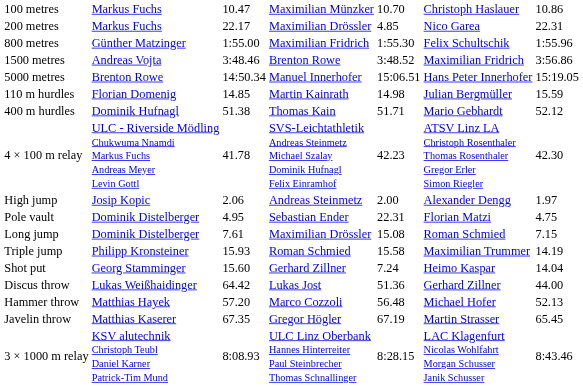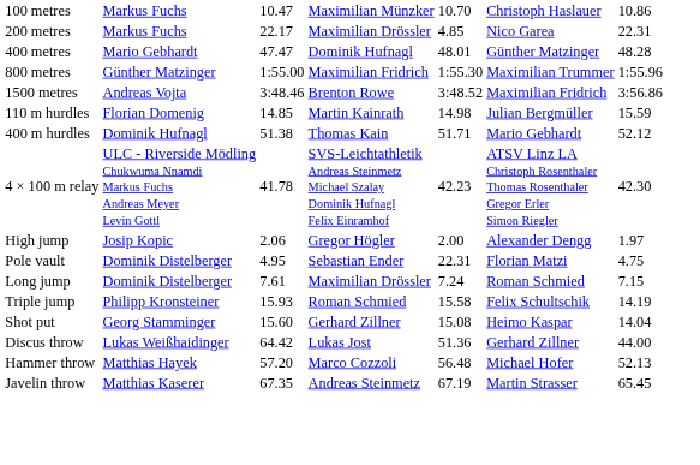 <table>
 <tr>
 <td>100 metres</td>
 <td><a href='#'>Markus Fuchs</a></td>
 <td>10.47</td>
 <td><a href='#'>Maximilian Münzker</a></td>
 <td>10.70</td>
 <td><a href='#'>Christoph Haslauer</a></td>
 <td>10.86</td>
 </tr>
 <tr>
 <td>200 metres</td>
 <td><a href='#'>Markus Fuchs</a></td>
 <td>22.17</td>
 <td><a href='#'>Maximilian Drössler</a></td>
 <td>4.85</td>
 <td><a href='#'>Nico Garea</a></td>
 <td>22.31</td>
 </tr>
 <tr>
+<td>400 metres</td>
+<td><a href='#'>Mario Gebhardt</a></td>
+<td>47.47</td>
+<td><a href='#'>Dominik Hufnagl</a></td>
+<td>48.01</td>
+<td><a href='#'>Günther Matzinger</a></td>
+<td>48.28</td>
+</tr>
+<tr>
 <td>800 metres</td>
 <td><a href='#'>Günther Matzinger</a></td>
 <td>1:55.00</td>
 <td><a href='#'>Maximilian Fridrich</a></td>
 <td>1:55.30</td>
-<td><a href='#'>Felix Schultschik</a></td>
+<td><a href='#'>Maximilian Trummer</a></td>
 <td>1:55.96</td>
 </tr>
 <tr>
 <td>1500 metres</td>
 <td><a href='#'>Andreas Vojta</a></td>
 <td>3:48.46</td>
 <td><a href='#'>Brenton Rowe</a></td>
 <td>3:48.52</td>
 <td><a href='#'>Maximilian Fridrich</a></td>
 <td>3:56.86</td>
-</tr>
-<tr>
-<td>5000 metres</td>
-<td><a href='#'>Brenton Rowe</a></td>
-<td>14:50.34</td>
-<td><a href='#'>Manuel Innerhofer</a></td>
-<td>15:06.51</td>
-<td><a href='#'>Hans Peter Innerhofer</a></td>
-<td>15:19.05</td>
 </tr>
 <tr>
 <td>110 m hurdles</td>
 <td><a href='#'>Florian Domenig</a></td>
 <td>14.85</td>
 <td><a href='#'>Martin Kainrath</a></td>
 <td>14.98</td>
 <td><a href='#'>Julian Bergmüller</a></td>
 <td>15.59</td>
 </tr>
 <tr>
 <td>400 m hurdles</td>
 <td><a href='#'>Dominik Hufnagl</a></td>
 <td>51.38</td>
 <td><a href='#'>Thomas Kain</a></td>
 <td>51.71</td>
 <td><a href='#'>Mario Gebhardt</a></td>
 <td>52.12</td>
 </tr>
 <tr>
 <td>4 × 100 m relay</td>
 <td><a href='#'>ULC - Riverside Mödling</a><br><small><a href='#'>Chukwuma Nnamdi</a><br><a href='#'>Markus Fuchs</a><br><a href='#'>Andreas Meyer</a><br><a href='#'>Levin Gottl</a></small></td>
 <td>41.78</td>
 <td><a href='#'>SVS-Leichtathletik</a><br><small><a href='#'>Andreas Steinmetz</a><br><a href='#'>Michael Szalay</a><br><a href='#'>Dominik Hufnagl</a><br><a href='#'>Felix Einramhof</a></small></td>
 <td>42.23</td>
 <td><a href='#'>ATSV Linz LA</a><br><small><a href='#'>Christoph Rosenthaler</a><br><a href='#'>Thomas Rosenthaler</a><br><a href='#'>Gregor Erler</a><br><a href='#'>Simon Riegler</a></small></td>
 <td>42.30</td>
 </tr>
 <tr>
 <td>High jump</td>
 <td><a href='#'>Josip Kopic</a></td>
 <td>2.06</td>
-<td><a href='#'>Andreas Steinmetz</a></td>
+<td><a href='#'>Gregor Högler</a></td>
 <td>2.00</td>
 <td><a href='#'>Alexander Dengg</a></td>
 <td>1.97</td>
 </tr>
 <tr>
 <td>Pole vault</td>
 <td><a href='#'>Dominik Distelberger</a></td>
 <td>4.95</td>
 <td><a href='#'>Sebastian Ender</a></td>
 <td>22.31</td>
 <td><a href='#'>Florian Matzi</a></td>
 <td>4.75</td>
 </tr>
 <tr>
 <td>Long jump</td>
 <td><a href='#'>Dominik Distelberger</a></td>
 <td>7.61</td>
 <td><a href='#'>Maximilian Drössler</a></td>
-<td>15.08</td>
+<td>7.24</td>
 <td><a href='#'>Roman Schmied</a></td>
 <td>7.15</td>
 </tr>
 <tr>
 <td>Triple jump</td>
 <td><a href='#'>Philipp Kronsteiner</a></td>
 <td>15.93</td>
 <td><a href='#'>Roman Schmied</a></td>
 <td>15.58</td>
-<td><a href='#'>Maximilian Trummer</a></td>
+<td><a href='#'>Felix Schultschik</a></td>
 <td>14.19</td>
 </tr>
 <tr>
 <td>Shot put</td>
 <td><a href='#'>Georg Stamminger</a></td>
 <td>15.60</td>
 <td><a href='#'>Gerhard Zillner</a></td>
-<td>7.24</td>
+<td>15.08</td>
 <td><a href='#'>Heimo Kaspar</a></td>
 <td>14.04</td>
 </tr>
 <tr>
 <td>Discus throw</td>
 <td><a href='#'>Lukas Weißhaidinger</a></td>
 <td>64.42</td>
 <td><a href='#'>Lukas Jost</a></td>
 <td>51.36</td>
 <td><a href='#'>Gerhard Zillner</a></td>
 <td>44.00</td>
 </tr>
 <tr>
 <td>Hammer throw</td>
 <td><a href='#'>Matthias Hayek</a></td>
 <td>57.20</td>
 <td><a href='#'>Marco Cozzoli</a></td>
 <td>56.48</td>
 <td><a href='#'>Michael Hofer</a></td>
 <td>52.13</td>
 </tr>
 <tr>
 <td>Javelin throw</td>
 <td><a href='#'>Matthias Kaserer</a></td>
 <td>67.35</td>
-<td><a href='#'>Gregor Högler</a></td>
+<td><a href='#'>Andreas Steinmetz</a></td>
 <td>67.19</td>
 <td><a href='#'>Martin Strasser</a></td>
 <td>65.45</td>
 </tr>
-<tr>
-<td>3 × 1000 m relay</td>
-<td><a href='#'>KSV alutechnik</a><br><small><a href='#'>Christoph Teubl</a><br><a href='#'>Daniel Karner</a><br><a href='#'>Patrick-Tim Mund</a></small></td>
-<td>8:08.93</td>
-<td><a href='#'>ULC Linz Oberbank</a><br><small><a href='#'>Hannes Hinterreiter</a><br><a href='#'>Paul Steinbrecher</a><br><a href='#'>Thomas Schnallinger</a></small></td>
-<td>8:28.15</td>
-<td><a href='#'>LAC Klagenfurt</a><br><small><a href='#'>Nicolas Wohlfahrt</a><br><a href='#'>Morgan Schusser</a><br><a href='#'>Janik Schusser</a></small></td>
-<td>8:43.46</td>
-</tr>
 </table>
